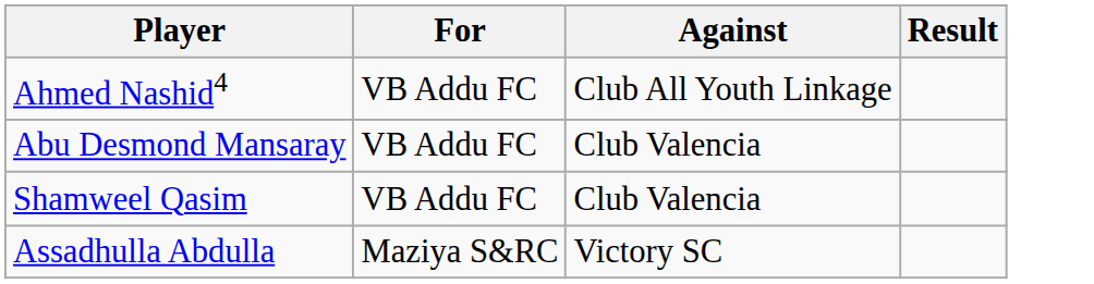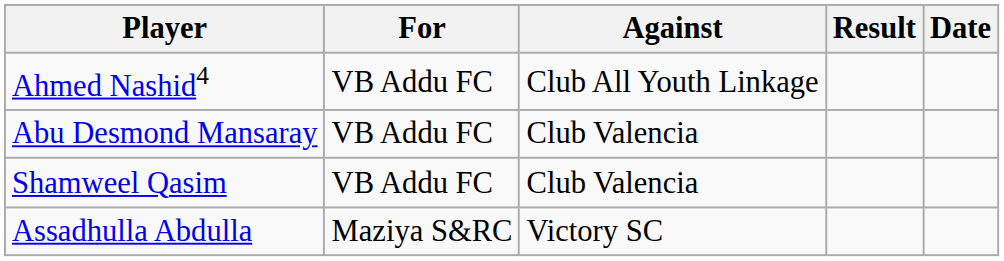 <table class="wikitable sortable">
 <tr>
 <th>Player</th>
 <th>For</th>
 <th>Against</th>
 <th align=center>Result</th>
+<th>Date</th>
 </tr>
 <tr>
 <td> <a href='#'>Ahmed Nashid</a><sup>4</sup></td>
 <td>VB Addu FC</td>
 <td>Club All Youth Linkage</td>
 <td align="center"></td>
+<td></td>
 </tr>
 <tr>
 <td> <a href='#'>Abu Desmond Mansaray</a></td>
 <td>VB Addu FC</td>
 <td>Club Valencia</td>
 <td align="center"></td>
+<td></td>
 </tr>
 <tr>
 <td> <a href='#'>Shamweel Qasim</a></td>
 <td>VB Addu FC</td>
 <td>Club Valencia</td>
 <td align="center"></td>
+<td></td>
 </tr>
 <tr>
 <td> <a href='#'>Assadhulla Abdulla</a></td>
 <td>Maziya S&RC</td>
 <td>Victory SC</td>
 <td align="center"></td>
+<td></td>
 </tr>
 </table>
